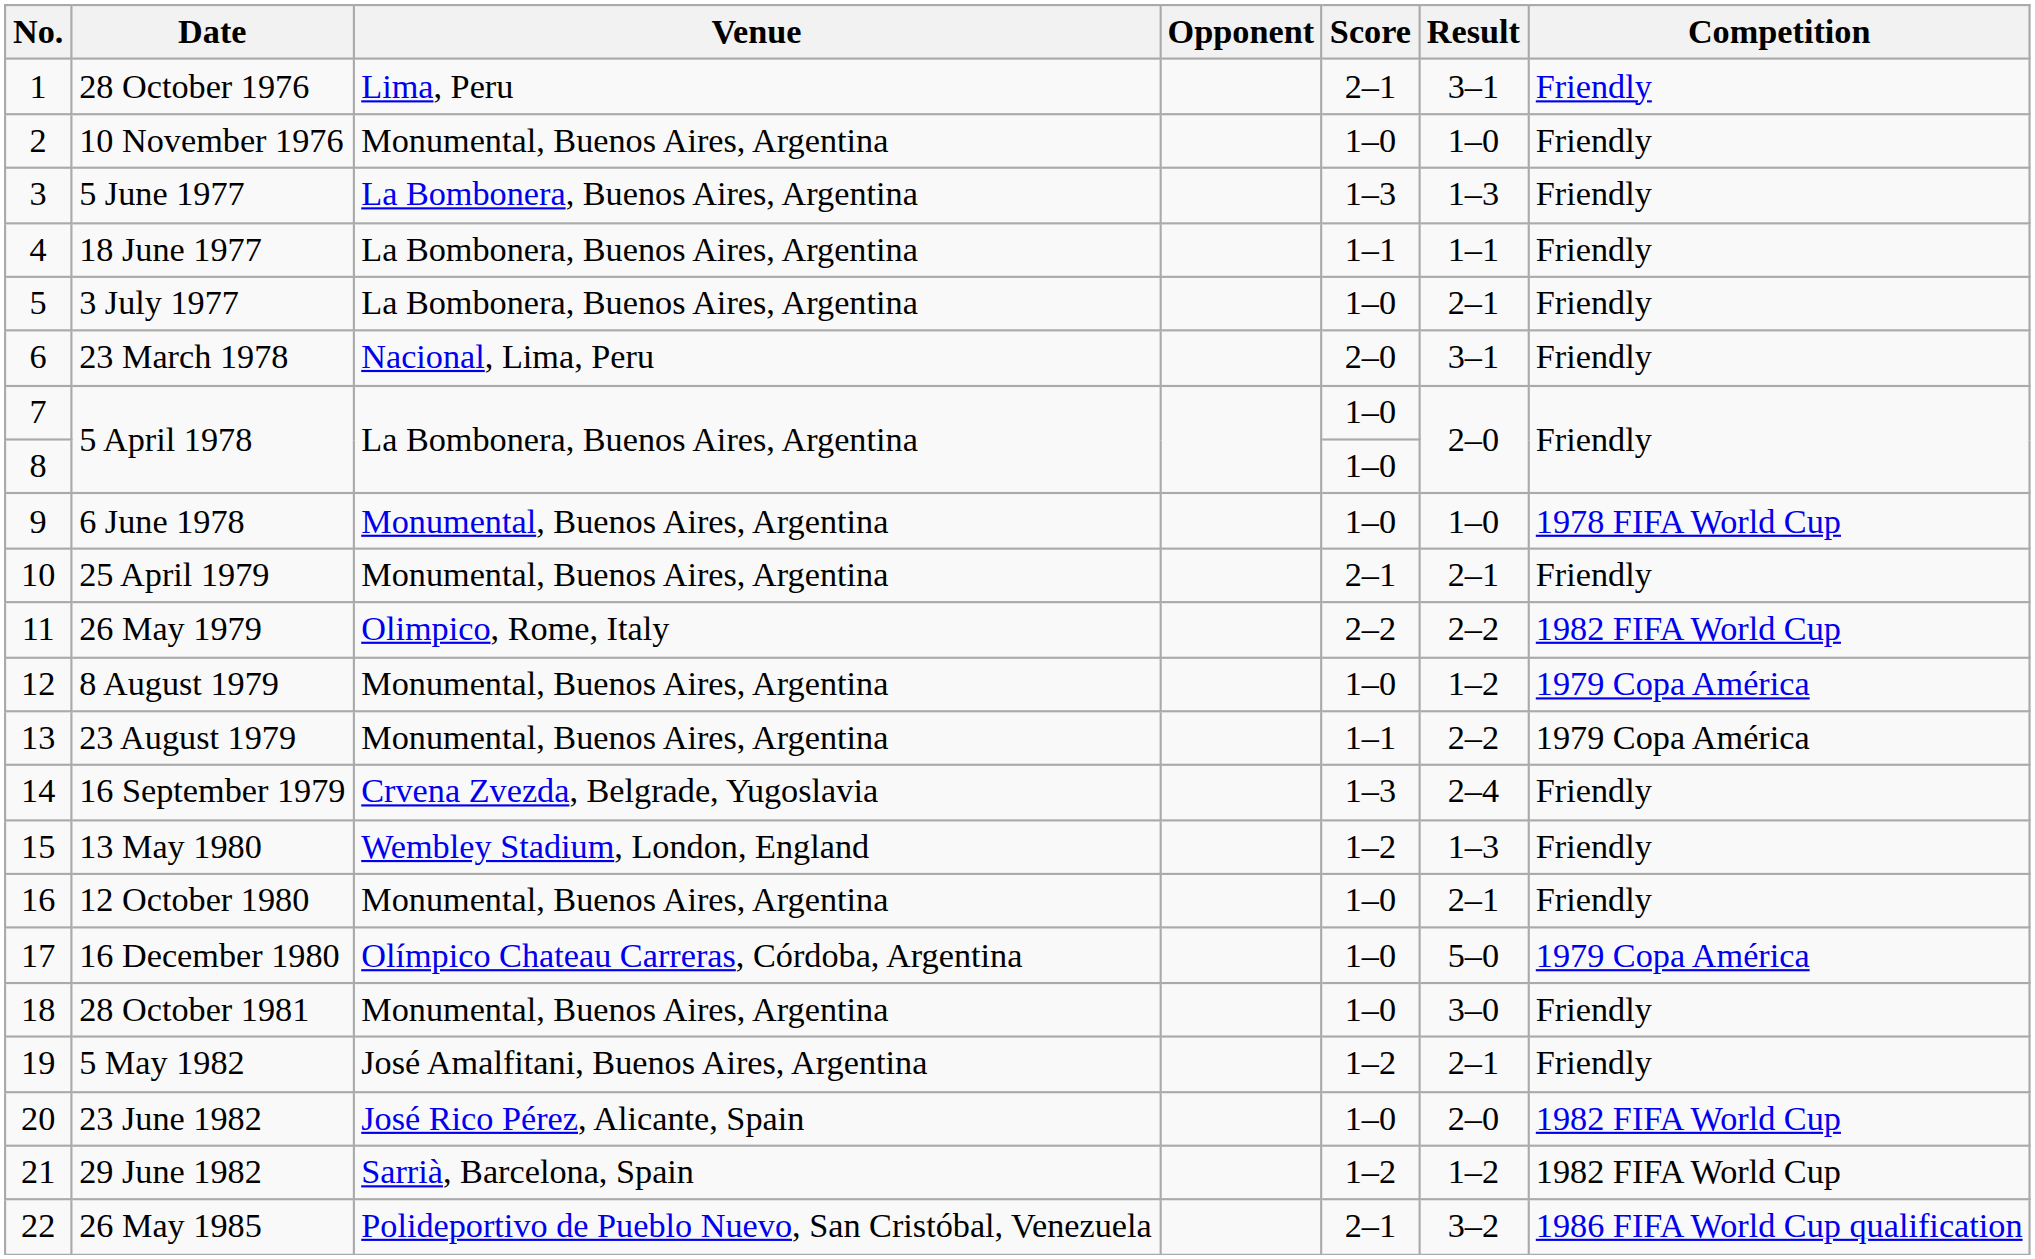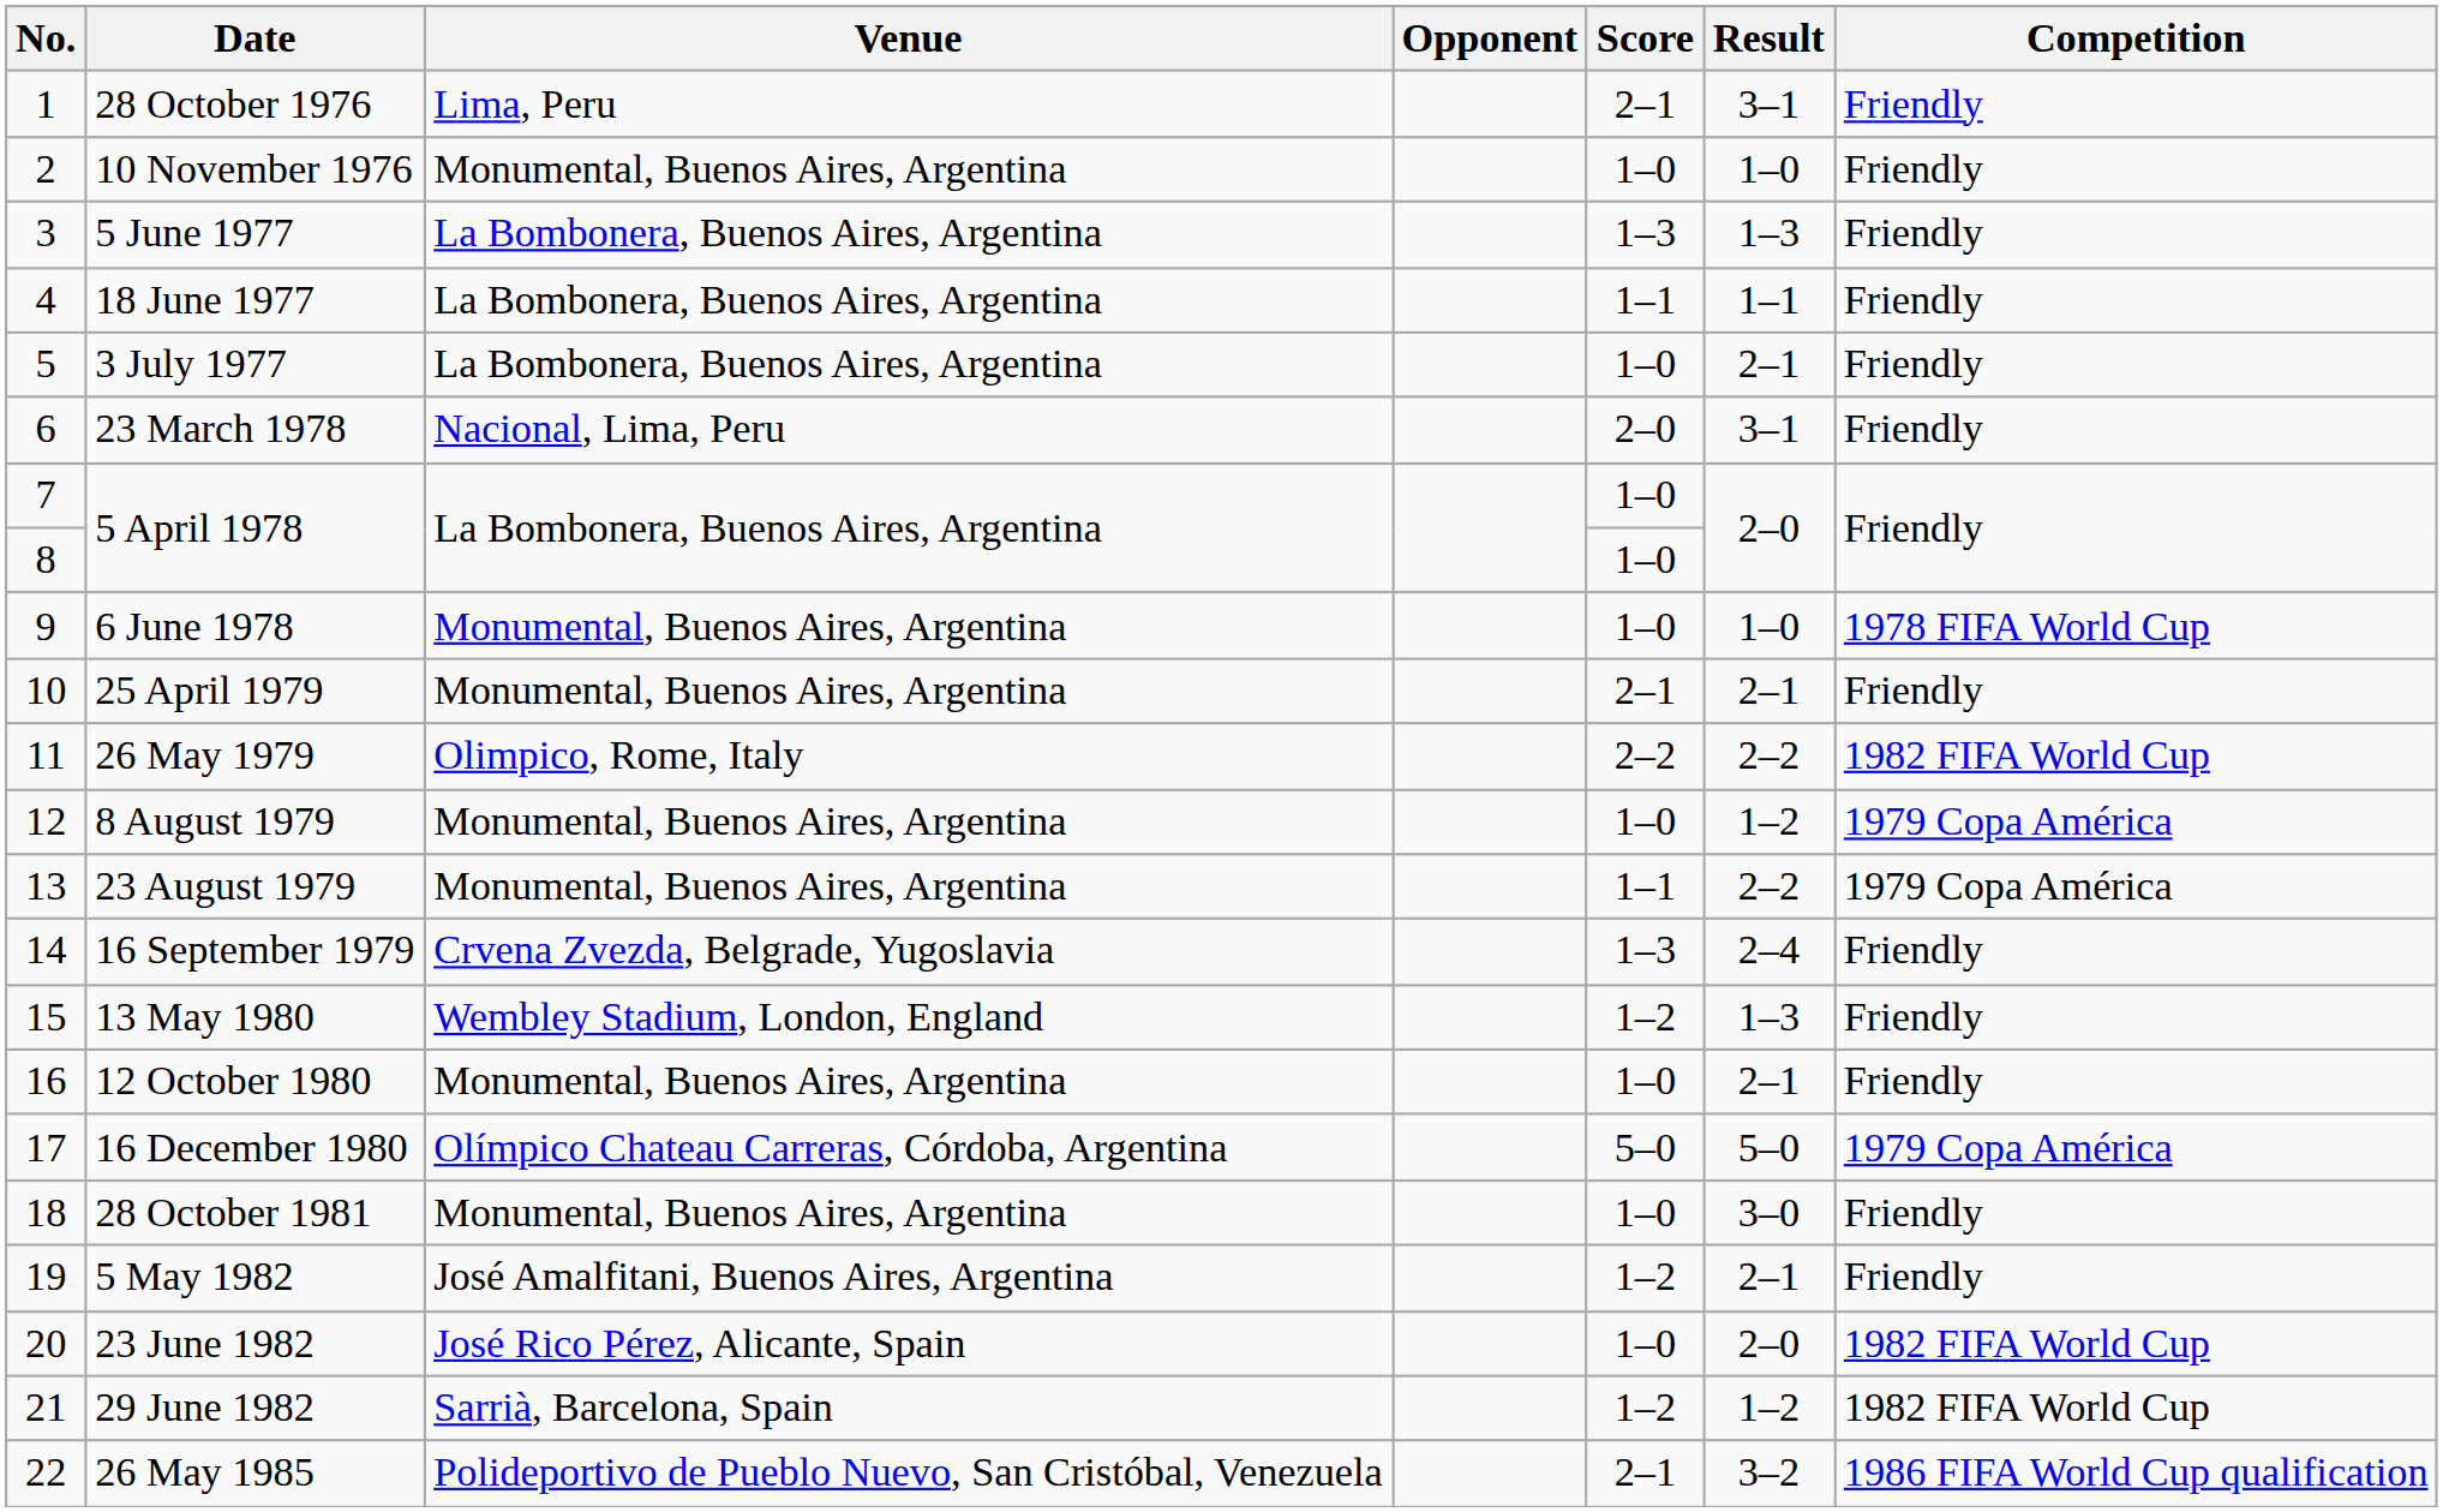 <table class="wikitable sortable">
 <tr>
 <th scope="col">No.</th>
 <th scope="col">Date</th>
 <th scope="col">Venue</th>
 <th scope="col">Opponent</th>
 <th scope="col">Score</th>
 <th scope="col">Result</th>
 <th scope="col">Competition</th>
 </tr>
 <tr>
 <td align="center">1</td>
 <td>28 October 1976</td>
 <td><a href='#'>Lima</a>, Peru</td>
 <td></td>
 <td align="center">2–1</td>
 <td align="center">3–1</td>
 <td><a href='#'>Friendly</a></td>
 </tr>
 <tr>
 <td align="center">2</td>
 <td>10 November 1976</td>
 <td>Monumental, Buenos Aires, Argentina</td>
 <td></td>
 <td align="center">1–0</td>
 <td align="center">1–0</td>
 <td>Friendly</td>
 </tr>
 <tr>
 <td align="center">3</td>
 <td>5 June 1977</td>
 <td><a href='#'>La Bombonera</a>, Buenos Aires, Argentina</td>
 <td></td>
 <td align="center">1–3</td>
 <td align="center">1–3</td>
 <td>Friendly</td>
 </tr>
 <tr>
 <td align="center">4</td>
 <td>18 June 1977</td>
 <td>La Bombonera, Buenos Aires, Argentina</td>
 <td></td>
 <td align="center">1–1</td>
 <td align="center">1–1</td>
 <td>Friendly</td>
 </tr>
 <tr>
 <td align="center">5</td>
 <td>3 July 1977</td>
 <td>La Bombonera, Buenos Aires, Argentina</td>
 <td></td>
 <td align="center">1–0</td>
 <td align="center">2–1</td>
 <td>Friendly</td>
 </tr>
 <tr>
 <td align="center">6</td>
 <td>23 March 1978</td>
 <td><a href='#'>Nacional</a>, Lima, Peru</td>
 <td></td>
 <td align="center">2–0</td>
 <td align="center">3–1</td>
 <td>Friendly</td>
 </tr>
 <tr>
 <td align="center">7</td>
 <td rowspan="2">5 April 1978</td>
 <td rowspan="2">La Bombonera, Buenos Aires, Argentina</td>
 <td rowspan="2"></td>
 <td align="center">1–0</td>
 <td rowspan="2" align="center">2–0</td>
 <td rowspan="2">Friendly</td>
 </tr>
 <tr>
 <td align="center">8</td>
 <td align="center">1–0</td>
 </tr>
 <tr>
 <td align="center">9</td>
 <td>6 June 1978</td>
 <td><a href='#'>Monumental</a>, Buenos Aires, Argentina</td>
 <td></td>
 <td align="center">1–0</td>
 <td align="center">1–0</td>
 <td><a href='#'>1978 FIFA World Cup</a></td>
 </tr>
 <tr>
 <td align="center">10</td>
 <td>25 April 1979</td>
 <td>Monumental, Buenos Aires, Argentina</td>
 <td></td>
 <td align="center">2–1</td>
 <td align="center">2–1</td>
 <td>Friendly</td>
 </tr>
 <tr>
 <td align="center">11</td>
 <td>26 May 1979</td>
 <td><a href='#'>Olimpico</a>, Rome, Italy</td>
 <td></td>
 <td align="center">2–2</td>
 <td align="center">2–2</td>
 <td><a href='#'>1982 FIFA World Cup</a></td>
 </tr>
 <tr>
 <td align="center">12</td>
 <td>8 August 1979</td>
 <td>Monumental, Buenos Aires, Argentina</td>
 <td></td>
 <td align="center">1–0</td>
 <td align="center">1–2</td>
 <td><a href='#'>1979 Copa América</a></td>
 </tr>
 <tr>
 <td align="center">13</td>
 <td>23 August 1979</td>
 <td>Monumental, Buenos Aires, Argentina</td>
 <td></td>
 <td align="center">1–1</td>
 <td align="center">2–2</td>
 <td>1979 Copa América</td>
 </tr>
 <tr>
 <td align="center">14</td>
 <td>16 September 1979</td>
 <td><a href='#'>Crvena Zvezda</a>, Belgrade, Yugoslavia</td>
 <td></td>
 <td align="center">1–3</td>
 <td align="center">2–4</td>
 <td>Friendly</td>
 </tr>
 <tr>
 <td align="center">15</td>
 <td>13 May 1980</td>
 <td><a href='#'>Wembley Stadium</a>, London, England</td>
 <td></td>
 <td align="center">1–2</td>
 <td align="center">1–3</td>
 <td>Friendly</td>
 </tr>
 <tr>
 <td align="center">16</td>
 <td>12 October 1980</td>
 <td>Monumental, Buenos Aires, Argentina</td>
 <td></td>
 <td align="center">1–0</td>
 <td align="center">2–1</td>
 <td>Friendly</td>
 </tr>
 <tr>
 <td align="center">17</td>
 <td>16 December 1980</td>
 <td><a href='#'>Olímpico Chateau Carreras</a>, Córdoba, Argentina</td>
 <td></td>
-<td align="center">1–0</td>
+<td align="center">5–0</td>
 <td align="center">5–0</td>
 <td><a href='#'>1979 Copa América</a></td>
 </tr>
 <tr>
 <td align="center">18</td>
 <td>28 October 1981</td>
 <td>Monumental, Buenos Aires, Argentina</td>
 <td></td>
 <td align="center">1–0</td>
 <td align="center">3–0</td>
 <td>Friendly</td>
 </tr>
 <tr>
 <td align="center">19</td>
 <td>5 May 1982</td>
 <td>José Amalfitani, Buenos Aires, Argentina</td>
 <td></td>
 <td align="center">1–2</td>
 <td align="center">2–1</td>
 <td>Friendly</td>
 </tr>
 <tr>
 <td align="center">20</td>
 <td>23 June 1982</td>
 <td><a href='#'>José Rico Pérez</a>, Alicante, Spain</td>
 <td></td>
 <td align="center">1–0</td>
 <td align="center">2–0</td>
 <td><a href='#'>1982 FIFA World Cup</a></td>
 </tr>
 <tr>
 <td align="center">21</td>
 <td>29 June 1982</td>
 <td><a href='#'>Sarrià</a>, Barcelona, Spain</td>
 <td></td>
 <td align="center">1–2</td>
 <td align="center">1–2</td>
 <td>1982 FIFA World Cup</td>
 </tr>
 <tr>
 <td align="center">22</td>
 <td>26 May 1985</td>
 <td><a href='#'>Polideportivo de Pueblo Nuevo</a>, San Cristóbal, Venezuela</td>
 <td></td>
 <td align="center">2–1</td>
 <td align="center">3–2</td>
 <td><a href='#'>1986 FIFA World Cup qualification</a></td>
 </tr>
 </table>
